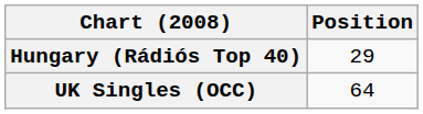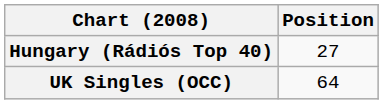 <table class="wikitable plainrowheaders" style="text-align:center">
 <tr>
 <th>Chart (2008)</th>
 <th>Position</th>
 </tr>
 <tr>
 <th scope="row">Hungary (Rádiós Top 40)</th>
-<td>29</td>
+<td>27</td>
 </tr>
 <tr>
 <th scope="row">UK Singles (OCC)</th>
 <td>64</td>
 </tr>
 </table>
